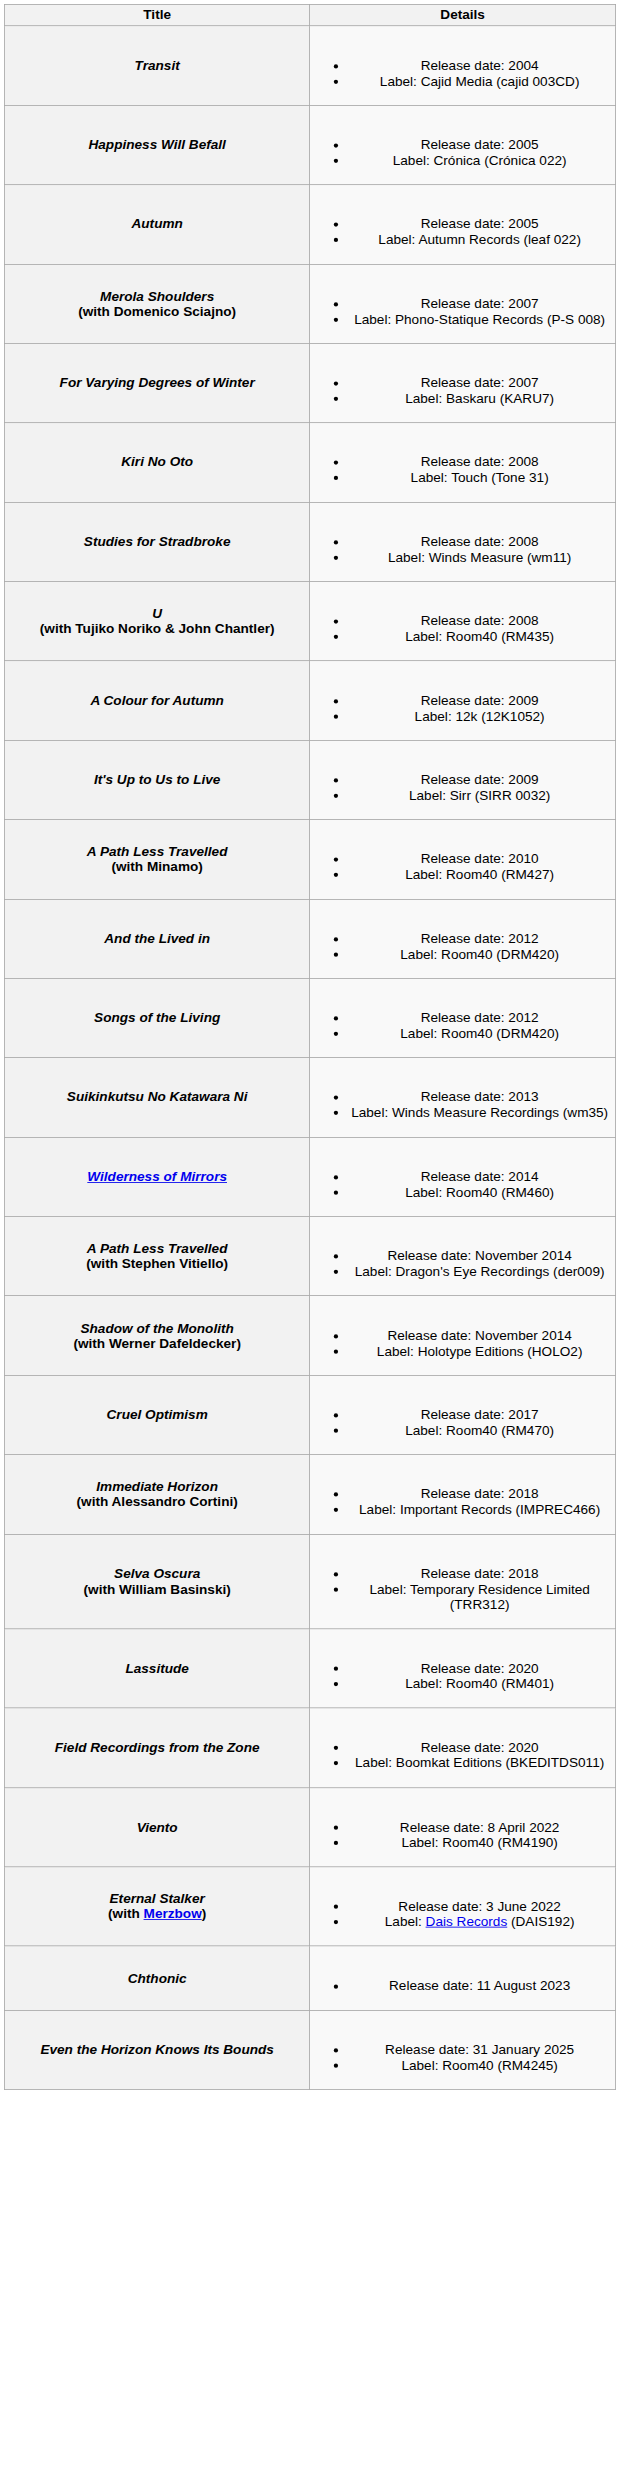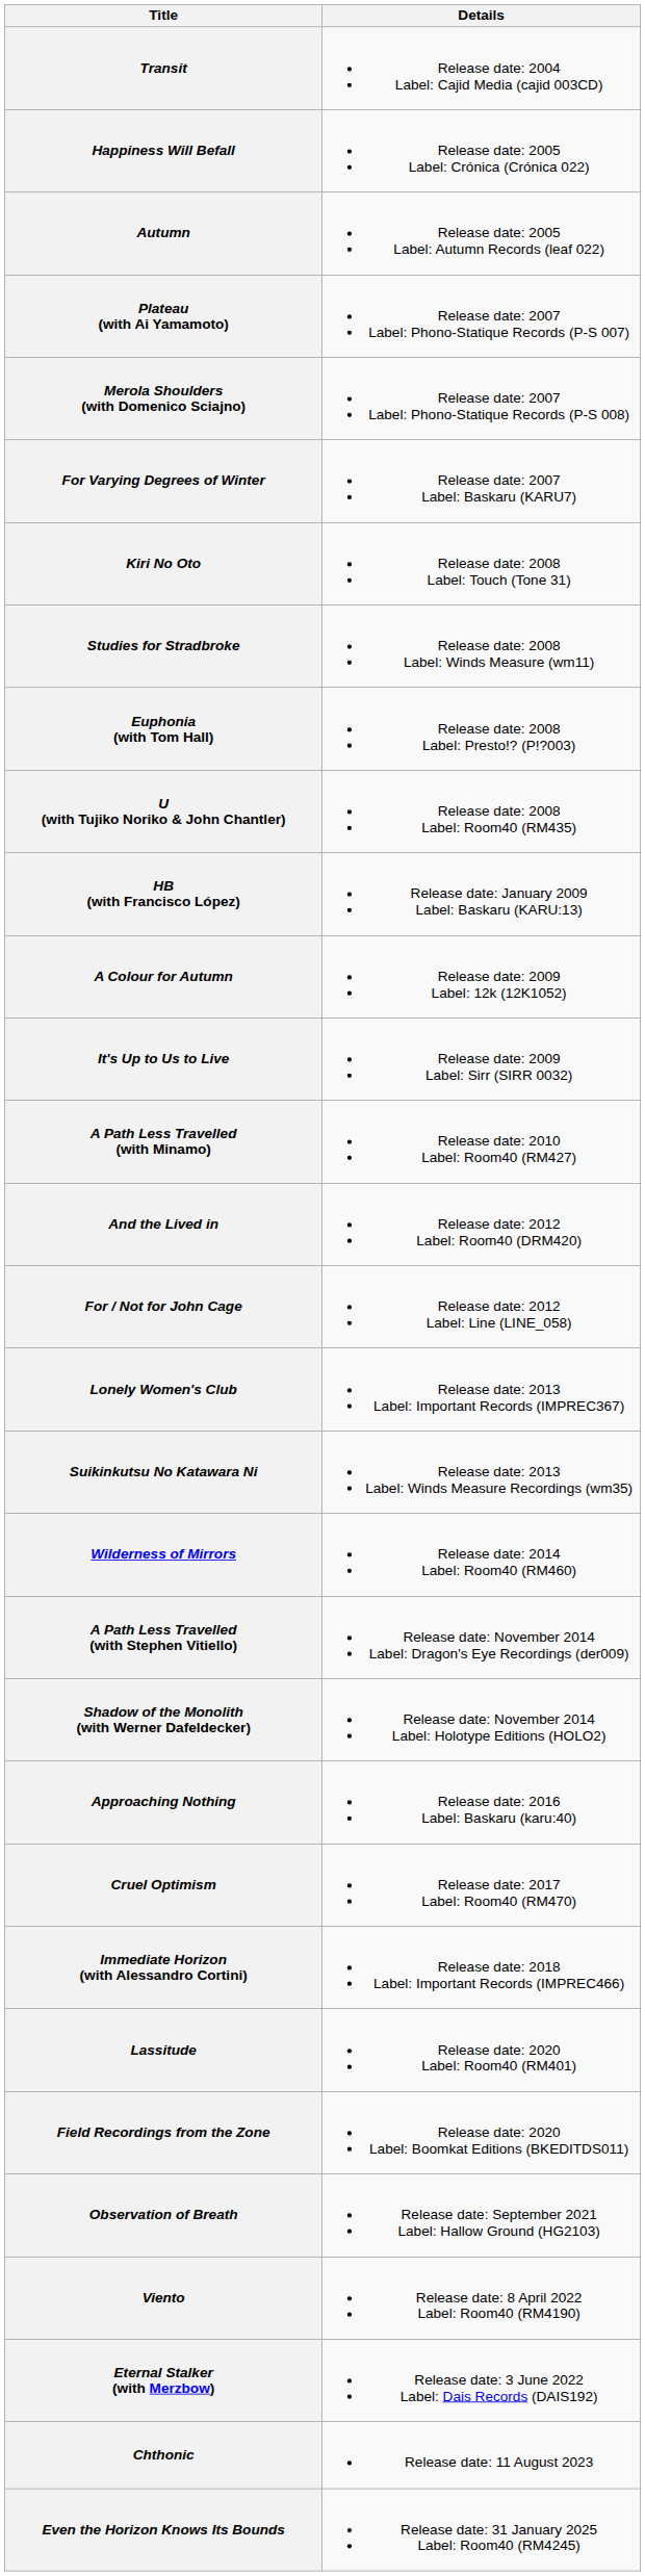 <table class="wikitable plainrowheaders" style="text-align:center;">
 <tr>
 <th rowspan="1" style="width:22em;">Title</th>
 <th rowspan="1" style="width:22em;">Details</th>
 </tr>
 <tr>
 <th scope="row"><em>Transit</em></th>
 <td><br><ul><li>Release date: 2004</li><li>Label: Cajid Media (cajid 003CD)</li></ul></td>
 </tr>
 <tr>
 <th scope="row"><em>Happiness Will Befall </em></th>
 <td><br><ul><li>Release date: 2005</li><li>Label: Crónica (Crónica 022)</li></ul></td>
 </tr>
 <tr>
 <th scope="row"><em>Autumn</em></th>
 <td><br><ul><li>Release date: 2005</li><li>Label: Autumn Records	(leaf 022)</li></ul></td>
 </tr>
 <tr>
+<th scope="row"><em>Plateau</em> <br> (with Ai Yamamoto)</th>
+<td><br><ul><li>Release date: 2007</li><li>Label: Phono-Statique Records (P-S 007)</li></ul></td>
+</tr>
+<tr>
 <th scope="row"><em>Merola Shoulders</em> <br> (with Domenico Sciajno)</th>
 <td><br><ul><li>Release date: 2007</li><li>Label: Phono-Statique Records (P-S 008)</li></ul></td>
 </tr>
 <tr>
 <th scope="row"><em>For Varying Degrees of Winter</em></th>
 <td><br><ul><li>Release date: 2007</li><li>Label: Baskaru (KARU7)</li></ul></td>
 </tr>
 <tr>
 <th scope="row"><em>Kiri No Oto</em></th>
 <td><br><ul><li>Release date: 2008</li><li>Label: Touch (Tone 31)</li></ul></td>
 </tr>
 <tr>
 <th scope="row"><em>Studies for Stradbroke</em></th>
 <td><br><ul><li>Release date: 2008</li><li>Label: Winds Measure (wm11)</li></ul></td>
 </tr>
 <tr>
+<th scope="row"><em>Euphonia</em> <br> (with Tom Hall)</th>
+<td><br><ul><li>Release date: 2008</li><li>Label: Presto!? (P!?003)</li></ul></td>
+</tr>
+<tr>
 <th scope="row"><em>U</em> <br> (with Tujiko Noriko & John Chantler)</th>
 <td><br><ul><li>Release date: 2008</li><li>Label: Room40 (RM435)</li></ul></td>
+</tr>
+<tr>
+<th scope="row"><em>HB</em> <br> (with Francisco López)</th>
+<td><br><ul><li>Release date: January 2009</li><li>Label: Baskaru (KARU:13)</li></ul></td>
 </tr>
 <tr>
 <th scope="row"><em>A Colour for Autumn</em></th>
 <td><br><ul><li>Release date: 2009</li><li>Label: 12k (12K1052)</li></ul></td>
 </tr>
 <tr>
 <th scope="row"><em>It's Up to Us to Live</em></th>
 <td><br><ul><li>Release date: 2009</li><li>Label: Sirr (SIRR 0032)</li></ul></td>
 </tr>
 <tr>
 <th scope="row"><em>A Path Less Travelled</em> <br> (with Minamo)</th>
 <td><br><ul><li>Release date: 2010</li><li>Label: Room40	(RM427)</li></ul></td>
 </tr>
 <tr>
 <th scope="row"><em>And the Lived in</em></th>
 <td><br><ul><li>Release date: 2012</li><li>Label: Room40	(DRM420)</li></ul></td>
 </tr>
 <tr>
-<th scope="row"><em>Songs of the Living</em></th>
-<td><br><ul><li>Release date: 2012</li><li>Label: Room40	(DRM420)</li></ul></td>
+<th scope="row"><em>For / Not for John Cage</em></th>
+<td><br><ul><li>Release date: 2012</li><li>Label: Line (LINE_058)</li></ul></td>
+</tr>
+<tr>
+<th scope="row"><em>Lonely Women's Club</em></th>
+<td><br><ul><li>Release date: 2013</li><li>Label: Important Records (IMPREC367)</li></ul></td>
 </tr>
 <tr>
 <th scope="row"><em>Suikinkutsu No Katawara Ni</em></th>
 <td><br><ul><li>Release date: 2013</li><li>Label: Winds Measure Recordings (wm35)</li></ul></td>
 </tr>
 <tr>
 <th scope="row"><em><a href='#'>Wilderness of Mirrors</a></em></th>
 <td><br><ul><li>Release date: 2014</li><li>Label: Room40	(RM460)</li></ul></td>
 </tr>
 <tr>
 <th scope="row"><em>A Path Less Travelled</em> <br> (with Stephen Vitiello)</th>
 <td><br><ul><li>Release date: November 2014</li><li>Label: Dragon's Eye Recordings (der009)</li></ul></td>
 </tr>
 <tr>
 <th scope="row"><em>Shadow of the Monolith</em> <br> (with Werner Dafeldecker)</th>
 <td><br><ul><li>Release date: November 2014</li><li>Label: Holotype Editions (HOLO2)</li></ul></td>
 </tr>
 <tr>
+<th scope="row"><em>Approaching Nothing</em></th>
+<td><br><ul><li>Release date: 2016</li><li>Label: Baskaru (karu:40)</li></ul></td>
+</tr>
+<tr>
 <th scope="row"><em>Cruel Optimism</em></th>
 <td><br><ul><li>Release date: 2017</li><li>Label: Room40	(RM470)</li></ul></td>
 </tr>
 <tr>
 <th scope="row"><em>Immediate Horizon</em> <br> (with Alessandro Cortini)</th>
 <td><br><ul><li>Release date: 2018</li><li>Label: Important Records (IMPREC466)</li></ul></td>
 </tr>
 <tr>
-<th scope="row"><em>Selva Oscura</em> <br> (with William Basinski)</th>
-<td><br><ul><li>Release date: 2018</li><li>Label: Temporary Residence Limited (TRR312)</li></ul></td>
-</tr>
-<tr>
 <th scope="row"><em>Lassitude</em></th>
 <td><br><ul><li>Release date: 2020</li><li>Label: Room40	(RM401)</li></ul></td>
 </tr>
 <tr>
 <th scope="row"><em>Field Recordings from the Zone</em></th>
 <td><br><ul><li>Release date: 2020</li><li>Label: Boomkat Editions (BKEDITDS011)</li></ul></td>
+</tr>
+<tr>
+<th scope="row"><em>Observation of Breath</em></th>
+<td><br><ul><li>Release date: September 2021</li><li>Label: Hallow Ground (HG2103)</li></ul></td>
 </tr>
 <tr>
 <th scope="row"><em>Viento</em></th>
 <td><br><ul><li>Release date: 8 April 2022</li><li>Label: Room40 (RM4190)</li></ul></td>
 </tr>
 <tr>
 <th scope="row"><em>Eternal Stalker</em> <br> (with <a href='#'>Merzbow</a>)</th>
 <td><br><ul><li>Release date: 3 June 2022</li><li>Label: <a href='#'>Dais Records</a> (DAIS192)</li></ul></td>
 </tr>
 <tr>
 <th scope="row"><em>Chthonic</em></th>
 <td><br><ul><li>Release date: 11 August 2023</li></ul></td>
 </tr>
 <tr>
 <th scope="row"><em>Even the Horizon Knows Its Bounds</em></th>
 <td><br><ul><li>Release date: 31 January 2025</li><li>Label: Room40 (RM4245)</li></ul></td>
 </tr>
 </table>
